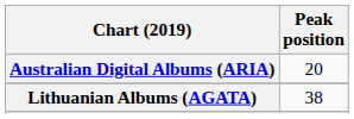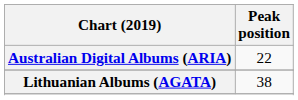 <table class="wikitable sortable plainrowheaders" style="text-align:center">
 <tr>
 <th scope="col">Chart (2019)</th>
 <th scope="col">Peak<br>position</th>
 </tr>
 <tr>
 <th scope="row"><a href='#'>Australian Digital Albums</a> (<a href='#'>ARIA</a>)</th>
-<td>20</td>
+<td>22</td>
 </tr>
 <tr>
 </tr>
 <tr>
 </tr>
 <tr>
 </tr>
 <tr>
 </tr>
 <tr>
 </tr>
 <tr>
 <th scope="row">Lithuanian Albums (<a href='#'>AGATA</a>)</th>
 <td>38</td>
 </tr>
 <tr>
 </tr>
 <tr>
 </tr>
 <tr>
 </tr>
 <tr>
 </tr>
 </table>
